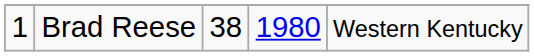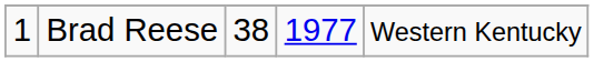 <table class="wikitable">
 <tr>
 </tr>
 <tr>
 <td>1</td>
 <td>Brad Reese</td>
 <td>38</td>
-<td><a href='#'>1980</a></td>
+<td><a href='#'>1977</a></td>
 <td style="font-size:80%;">Western Kentucky</td>
 </tr>
 </table>
